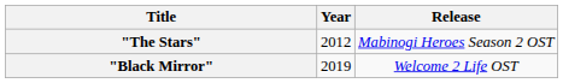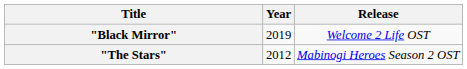 <table class="wikitable plainrowheaders" style="text-align:center;" border="1">
 <tr>
 <th scope="col" style="width:20em;">Title</th>
 <th scope="col">Year</th>
 <th scope="col">Release</th>
 </tr>
 <tr>
+<th scope="row">"Black Mirror"</th>
+<td>2019</td>
+<td><em><a href='#'>Welcome 2 Life</a> OST</em></td>
+</tr>
+<tr>
 <th scope="row">"The Stars"</th>
 <td>2012</td>
 <td><em><a href='#'>Mabinogi Heroes</a> Season 2 OST</em></td>
 </tr>
-<tr>
-<th scope="row">"Black Mirror"</th>
-<td>2019</td>
-<td><em><a href='#'>Welcome 2 Life</a> OST</em></td>
-</tr>
 </table>
